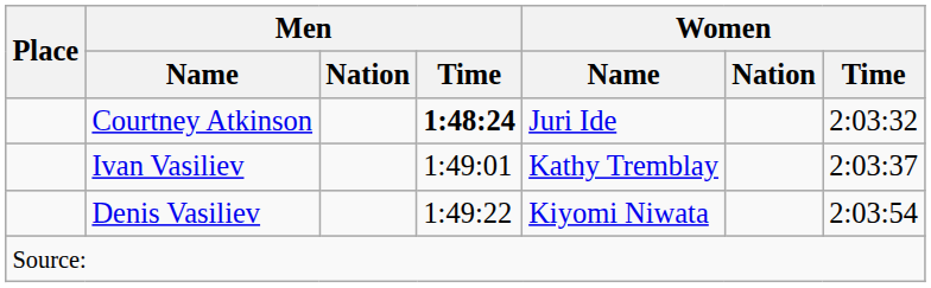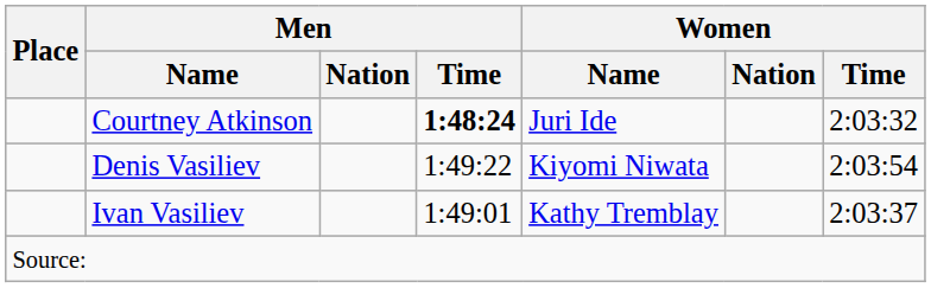 <table class="wikitable">
 <tr>
 <th rowspan="2">Place</th>
 <th colspan="3">Men</th>
 <th colspan="3">Women</th>
 </tr>
 <tr>
 <th>Name</th>
 <th>Nation</th>
 <th>Time</th>
 <th>Name</th>
 <th>Nation</th>
 <th>Time</th>
 </tr>
 <tr>
 <td align="center"></td>
 <td><a href='#'>Courtney Atkinson</a></td>
 <td></td>
 <td><strong>1:48:24</strong></td>
 <td><a href='#'>Juri Ide</a></td>
 <td></td>
 <td>2:03:32</td>
 </tr>
 <tr>
 <td align="center"></td>
+<td><a href='#'>Denis Vasiliev</a></td>
+<td></td>
+<td>1:49:22</td>
+<td><a href='#'>Kiyomi Niwata</a></td>
+<td></td>
+<td>2:03:54</td>
+</tr>
+<tr>
+<td align="center"></td>
 <td><a href='#'>Ivan Vasiliev</a></td>
 <td></td>
 <td>1:49:01</td>
 <td><a href='#'>Kathy Tremblay</a></td>
 <td></td>
 <td>2:03:37</td>
 </tr>
 <tr>
-<td align="center"></td>
-<td><a href='#'>Denis Vasiliev</a></td>
-<td></td>
-<td>1:49:22</td>
-<td><a href='#'>Kiyomi Niwata</a></td>
-<td></td>
-<td>2:03:54</td>
-</tr>
-<tr>
 <td colspan="7"><small>Source:</small></td>
 </tr>
 </table>
